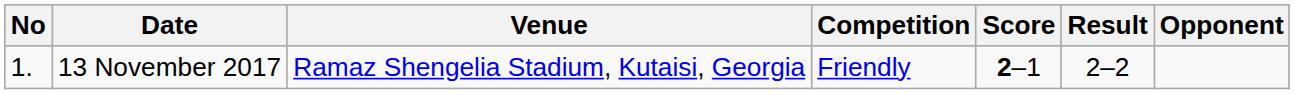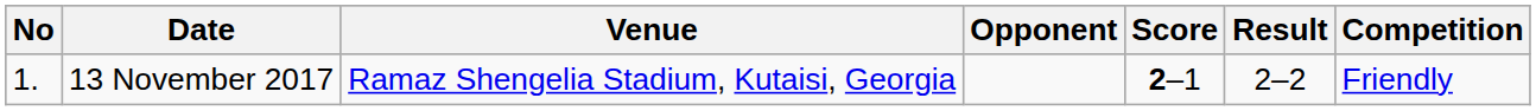 <table class="wikitable">
 <tr>
 <th>No</th>
 <th>Date</th>
 <th>Venue</th>
-<th>Competition</th>
+<th>Opponent</th>
 <th>Score</th>
 <th>Result</th>
-<th>Opponent</th>
+<th>Competition</th>
 </tr>
 <tr>
 <td>1.</td>
 <td>13 November 2017</td>
 <td><a href='#'>Ramaz Shengelia Stadium</a>, <a href='#'>Kutaisi</a>, <a href='#'>Georgia</a></td>
-<td><a href='#'>Friendly</a></td>
+<td></td>
 <td align=center><strong>2</strong>–1</td>
 <td align=center>2–2</td>
-<td></td>
+<td><a href='#'>Friendly</a></td>
 </tr>
 </table>
